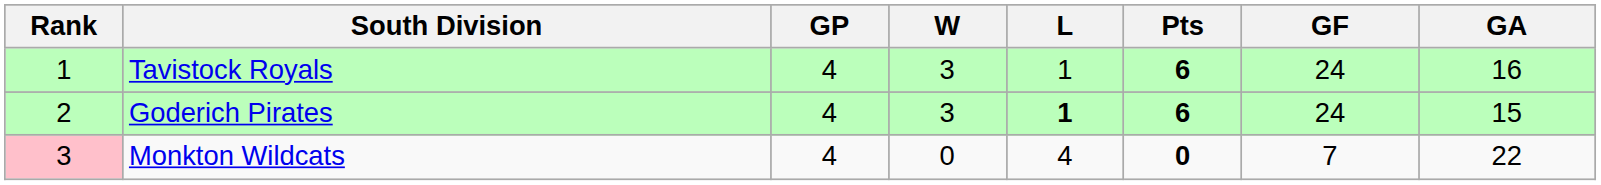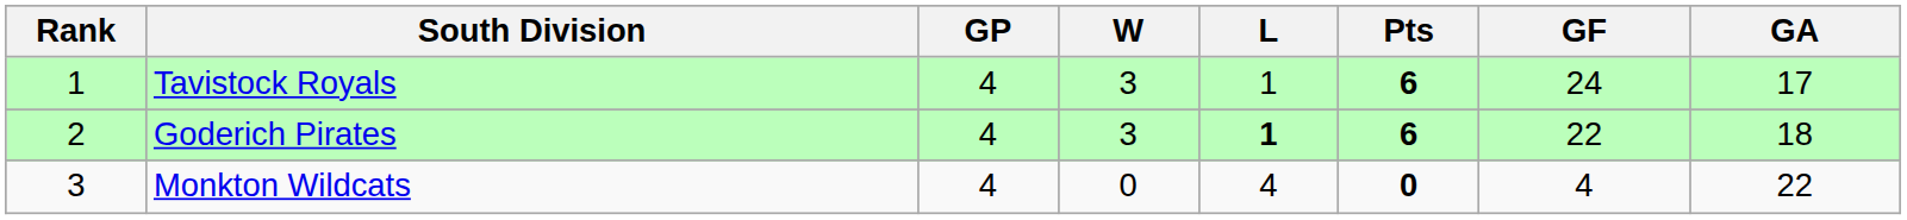 <table class="wikitable" style="text-align:center" width:50em">
 <tr>
 <th bgcolor="#DDDDFF" width="5%">Rank</th>
 <th bgcolor="#DDDDFF" width="27.5%">South Division</th>
 <th bgcolor="#DDDDFF" width="5%">GP</th>
 <th bgcolor="#DDDDFF" width="5%">W</th>
 <th bgcolor="#DDDDFF" width="5%">L</th>
 <th bgcolor="#DDDDFF" width="5%">Pts</th>
 <th bgcolor="#DDDDFF" width="7.5%">GF</th>
 <th bgcolor="#DDDDFF" width="7.5%">GA</th>
 </tr>
 <tr bgcolor="#bbffbb">
 <td>1</td>
 <td align=left><a href='#'>Tavistock Royals</a></td>
 <td>4</td>
 <td>3</td>
 <td>1</td>
 <td><strong>6</strong></td>
 <td>24</td>
-<td>16</td>
+<td>17</td>
 </tr>
 <tr bgcolor="#bbffbb">
 <td>2</td>
 <td align=left><a href='#'>Goderich Pirates</a></td>
 <td>4</td>
 <td>3</td>
 <td><strong>1</strong></td>
 <td><strong>6</strong></td>
-<td>24</td>
-<td>15</td>
+<td>22</td>
+<td>18</td>
 </tr>
 <tr>
-<td style="background: pink;">3</td>
+<td>3</td>
 <td align=left><a href='#'>Monkton Wildcats</a></td>
 <td>4</td>
 <td>0</td>
 <td>4</td>
 <td><strong>0</strong></td>
-<td>7</td>
+<td>4</td>
 <td>22</td>
 </tr>
 </table>
